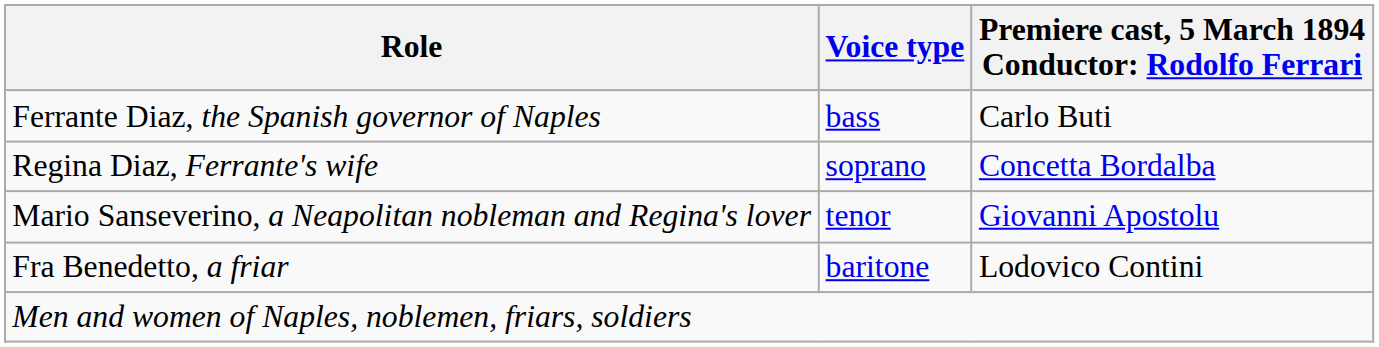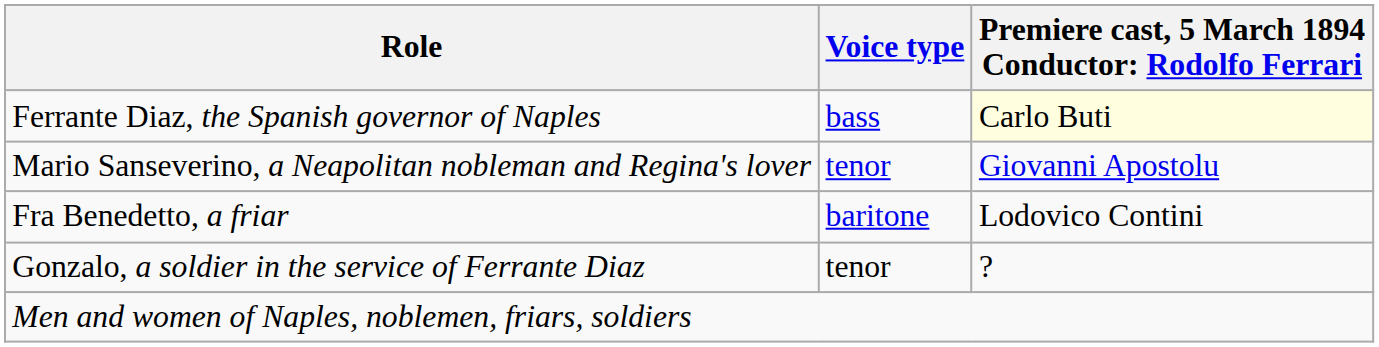 <table class="wikitable">
 <tr>
 <th>Role</th>
 <th><a href='#'>Voice type</a></th>
 <th>Premiere cast, 5 March 1894<br>Conductor: <a href='#'>Rodolfo Ferrari</a></th>
 </tr>
 <tr>
 <td>Ferrante Diaz, <em>the Spanish governor of Naples</em></td>
 <td><a href='#'>bass</a></td>
-<td>Carlo Buti</td>
-</tr>
-<tr>
-<td>Regina Diaz, <em>Ferrante's wife</em></td>
-<td><a href='#'>soprano</a></td>
-<td><a href='#'>Concetta Bordalba</a></td>
+<td style="background: lightyellow;">Carlo Buti</td>
 </tr>
 <tr>
 <td>Mario Sanseverino, <em>a Neapolitan nobleman and Regina's lover</em></td>
 <td><a href='#'>tenor</a></td>
 <td><a href='#'>Giovanni Apostolu</a></td>
 </tr>
 <tr>
 <td>Fra Benedetto, <em>a friar</em></td>
 <td><a href='#'>baritone</a></td>
 <td>Lodovico Contini</td>
 </tr>
 <tr>
+<td>Gonzalo, <em>a soldier in the service of Ferrante Diaz</em></td>
+<td>tenor</td>
+<td>?</td>
+</tr>
+<tr>
 <td colspan="3"><em>Men and women of Naples, noblemen, friars, soldiers</em></td>
 </tr>
 </table>
